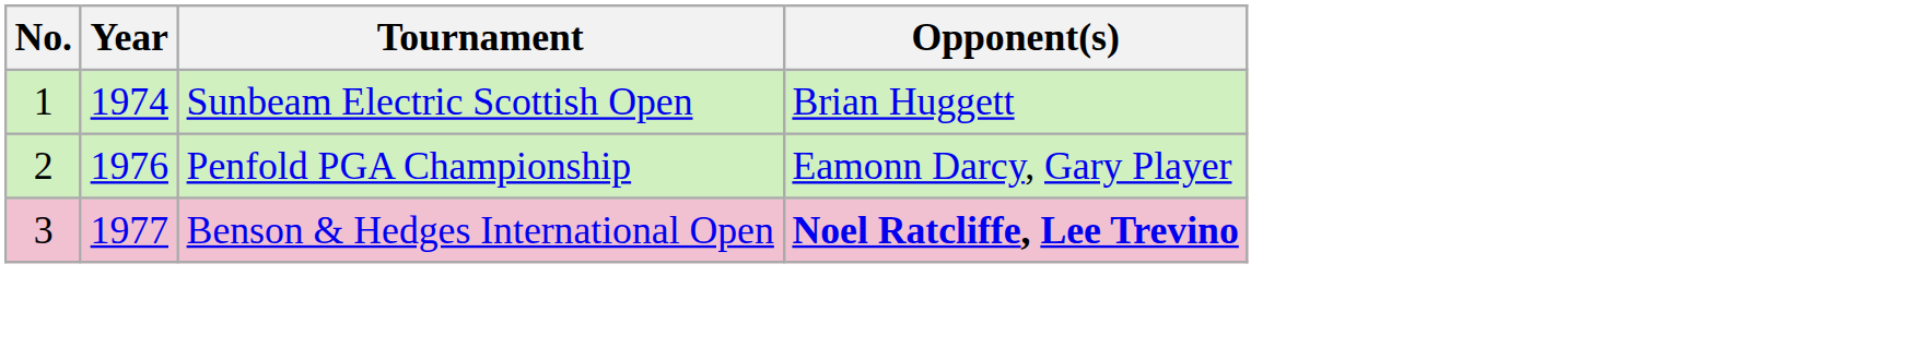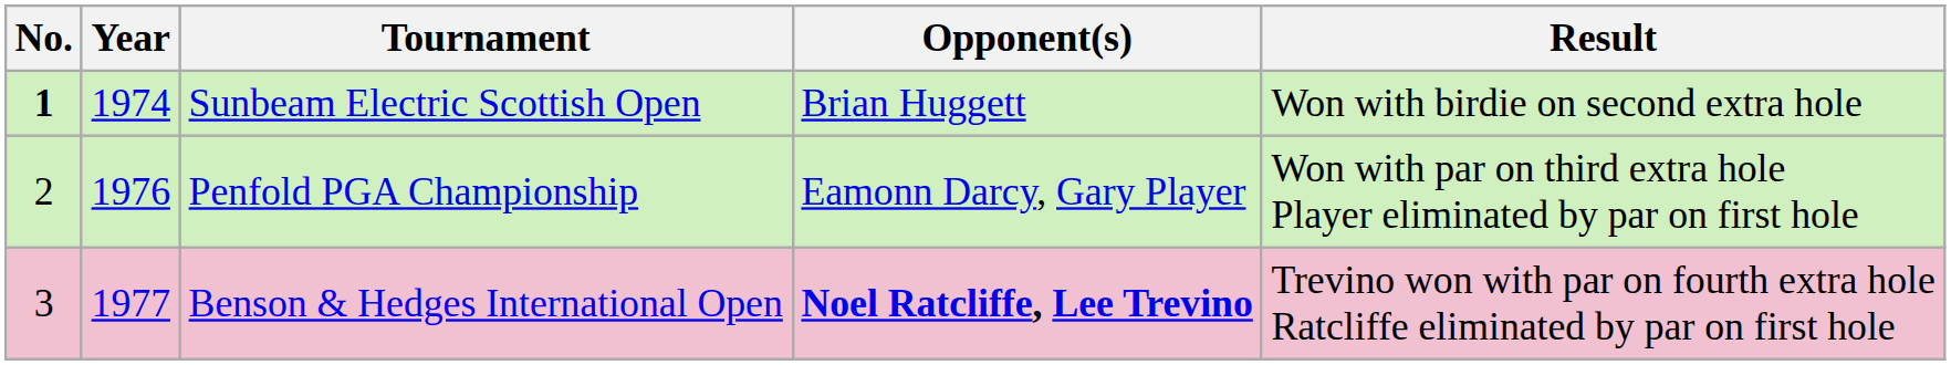 <table class="wikitable" style="font-size:95%;">
 <tr>
 <th>No.</th>
 <th>Year</th>
 <th>Tournament</th>
 <th>Opponent(s)</th>
+<th>Result</th>
 </tr>
 <tr style="background:#D0F0C0;">
-<td align=center>1</td>
+<td align=center><strong>1</strong></td>
 <td><a href='#'>1974</a></td>
 <td><a href='#'>Sunbeam Electric Scottish Open</a></td>
 <td> <a href='#'>Brian Huggett</a></td>
+<td>Won with birdie on second extra hole</td>
 </tr>
 <tr style="background:#D0F0C0;">
 <td align=center>2</td>
 <td><a href='#'>1976</a></td>
 <td><a href='#'>Penfold PGA Championship</a></td>
 <td> <a href='#'>Eamonn Darcy</a>,  <a href='#'>Gary Player</a></td>
+<td>Won with par on third extra hole<br>Player eliminated by par on first hole</td>
 </tr>
 <tr style="background:#F2C1D1;">
 <td align=center>3</td>
 <td><a href='#'>1977</a></td>
 <td><a href='#'>Benson & Hedges International Open</a></td>
 <td><strong> <a href='#'>Noel Ratcliffe</a>,  <a href='#'>Lee Trevino</a></strong></td>
+<td>Trevino won with par on fourth extra hole<br>Ratcliffe eliminated by par on first hole</td>
 </tr>
 </table>
